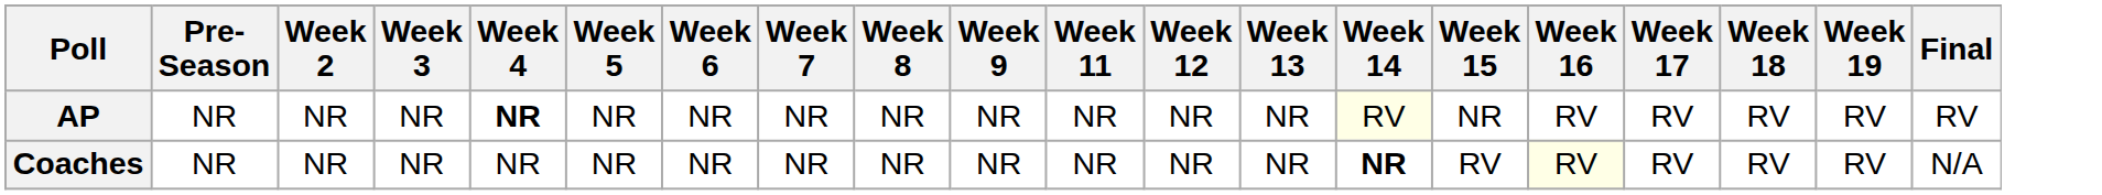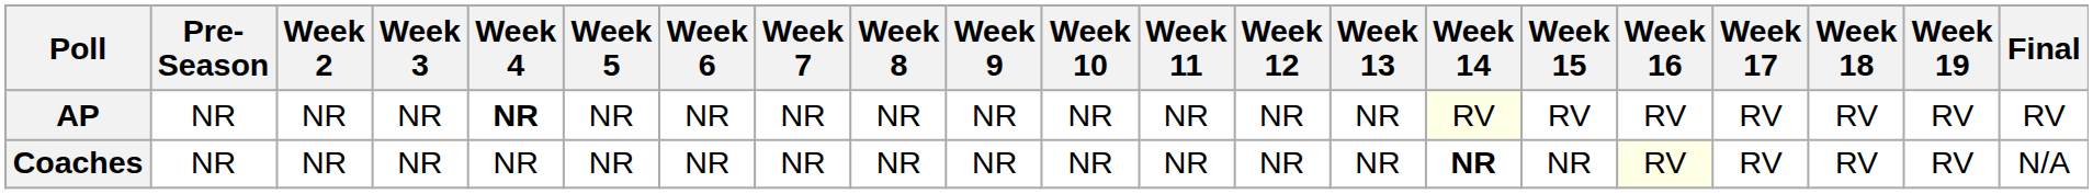 <table class="wikitable" style="white-space:nowrap;font-size:90%">
 <tr>
 <th>Poll</th>
 <th>Pre-<br>Season</th>
 <th>Week<br>2</th>
 <th>Week<br>3</th>
 <th>Week<br>4</th>
 <th>Week<br>5</th>
 <th>Week<br>6</th>
 <th>Week<br>7</th>
 <th>Week<br>8</th>
 <th>Week<br>9</th>
+<th>Week<br>10</th>
 <th>Week<br>11</th>
 <th>Week<br>12</th>
 <th>Week<br>13</th>
 <th>Week<br>14</th>
 <th>Week<br>15</th>
 <th>Week<br>16</th>
 <th>Week<br>17</th>
 <th>Week<br>18</th>
 <th>Week<br>19</th>
 <th>Final</th>
 </tr>
 <tr style="text-align:center;">
 <th>AP</th>
 <td style="background:#FFF;">NR</td>
 <td style="background:#FFF;">NR</td>
 <td style="background:#FFF;">NR</td>
 <td style="background:#FFF;"><strong>NR</strong></td>
 <td style="background:#FFF;">NR</td>
 <td style="background:#FFF;">NR</td>
 <td style="background:#FFF;">NR</td>
 <td style="background:#FFF;">NR</td>
 <td style="background:#FFF;">NR</td>
 <td style="background:#FFF;">NR</td>
 <td style="background:#FFF;">NR</td>
 <td style="background:#FFF;">NR</td>
+<td style="background:#FFF;">NR</td>
 <td style="background:#FFFFE6;">RV</td>
-<td style="background:#FFF;">NR</td>
+<td style="background:#FFF;">RV</td>
 <td style="background:#FFF;">RV</td>
 <td style="background:#FFF;">RV</td>
 <td style="background:#FFF;">RV</td>
 <td style="background:#FFF;">RV</td>
 <td style="background:#FFF;">RV</td>
 </tr>
 <tr style="text-align:center;">
 <th>Coaches</th>
 <td style="background:#FFF;">NR</td>
 <td style="background:#FFF;">NR</td>
 <td style="background:#FFF;">NR</td>
 <td style="background:#FFF;">NR</td>
 <td style="background:#FFF;">NR</td>
 <td style="background:#FFF;">NR</td>
 <td style="background:#FFF;">NR</td>
 <td style="background:#FFF;">NR</td>
 <td style="background:#FFF;">NR</td>
 <td style="background:#FFF;">NR</td>
 <td style="background:#FFF;">NR</td>
 <td style="background:#FFF;">NR</td>
+<td style="background:#FFF;">NR</td>
 <td style="background:#FFF;"><strong>NR</strong></td>
-<td style="background:#FFF;">RV</td>
+<td style="background:#FFF;">NR</td>
 <td style="background:#FFFFE6;">RV</td>
 <td style="background:#FFF;">RV</td>
 <td style="background:#FFF;">RV</td>
 <td style="background:#FFF;">RV</td>
 <td style="background:#FFF;">N/A</td>
 </tr>
 </table>
